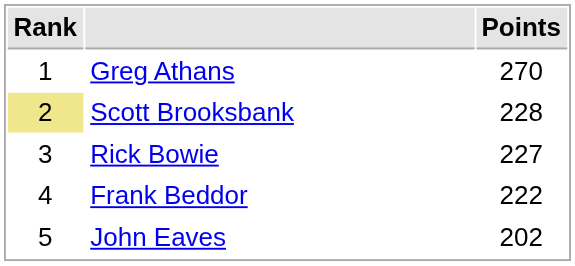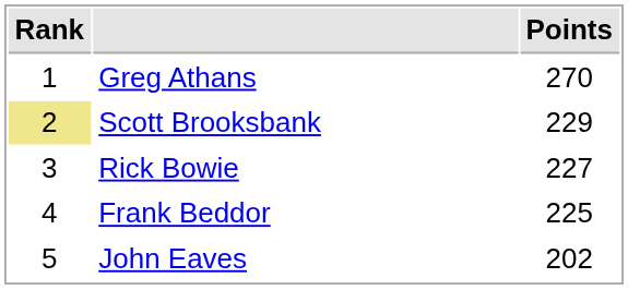 <table cellspacing="1" cellpadding="3" style="border:1px solid #AAAAAA;font-size:86%">
 <tr bgcolor="#E4E4E4">
 <th style="border-bottom:1px solid #AAAAAA" width=10>Rank</th>
 <th style="border-bottom:1px solid #AAAAAA" width=200></th>
 <th style="border-bottom:1px solid #AAAAAA" width=20>Points</th>
 </tr>
 <tr>
 <td align="center">1</td>
 <td> <a href='#'>Greg Athans</a></td>
 <td align=center>270</td>
 </tr>
 <tr>
 <td align="center" style="background: khaki;">2</td>
 <td> <a href='#'>Scott Brooksbank</a></td>
-<td align=center>228</td>
+<td align=center>229</td>
 </tr>
 <tr>
 <td align="center">3</td>
 <td> <a href='#'>Rick Bowie</a></td>
 <td align=center>227</td>
 </tr>
 <tr>
 <td align="center">4</td>
 <td> <a href='#'>Frank Beddor</a></td>
-<td align=center>222</td>
+<td align=center>225</td>
 </tr>
 <tr>
 <td align="center">5</td>
 <td> <a href='#'>John Eaves</a></td>
 <td align=center>202</td>
 </tr>
 </table>
